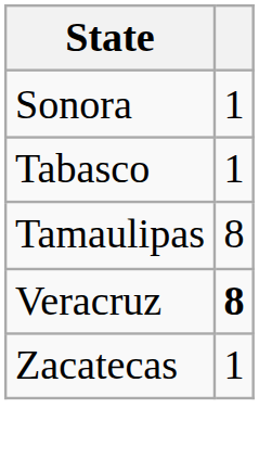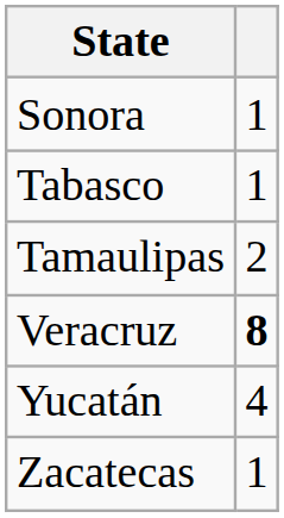 <table class="wikitable sortable">
 <tr>
 <th>State</th>
 <th></th>
 </tr>
 <tr>
 <td>Sonora</td>
 <td>1</td>
 </tr>
 <tr>
 <td>Tabasco</td>
 <td>1</td>
 </tr>
 <tr>
 <td>Tamaulipas</td>
-<td>8</td>
+<td>2</td>
 </tr>
 <tr>
 <td>Veracruz</td>
 <td><strong>8</strong></td>
 </tr>
 <tr>
+<td>Yucatán</td>
+<td>4</td>
+</tr>
+<tr>
 <td>Zacatecas</td>
 <td>1</td>
 </tr>
 </table>
